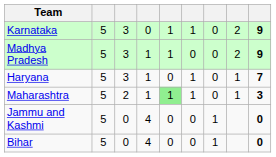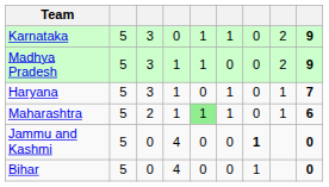 <table class="wikitable" style="text-align:center">
 <tr>
 <th style="width:120px">Team</th>
 <th style="width:25px"></th>
 <th style="width:25px"></th>
 <th style="width:25px"></th>
 <th style="width:25px"></th>
 <th style="width:25px"></th>
 <th style="width:25px"></th>
 <th style="width:25px"></th>
 <th style="width:25px"></th>
 </tr>
 <tr style="background:#cfc;">
 <td style="text-align:left"><a href='#'>Karnataka</a></td>
 <td>5</td>
 <td>3</td>
 <td>0</td>
 <td>1</td>
 <td>1</td>
 <td>0</td>
 <td>2</td>
 <td><strong>9</strong></td>
 </tr>
 <tr style="background:#cfc;">
 <td style="text-align:left"><a href='#'>Madhya Pradesh</a></td>
 <td>5</td>
 <td>3</td>
 <td>1</td>
 <td>1</td>
 <td>0</td>
 <td>0</td>
 <td>2</td>
 <td><strong>9</strong></td>
 </tr>
 <tr>
 <td style="text-align:left"><a href='#'>Haryana</a></td>
 <td>5</td>
 <td>3</td>
 <td>1</td>
 <td>0</td>
 <td>1</td>
 <td>0</td>
 <td>1</td>
 <td><strong>7</strong></td>
 </tr>
 <tr>
 <td style="text-align:left"><a href='#'>Maharashtra</a></td>
 <td>5</td>
 <td>2</td>
 <td>1</td>
 <td style="background: lightgreen;">1</td>
 <td>1</td>
 <td>0</td>
 <td>1</td>
-<td><strong>3</strong></td>
+<td><strong>6</strong></td>
 </tr>
 <tr>
 <td style="text-align:left"><a href='#'>Jammu and Kashmi</a></td>
 <td>5</td>
 <td>0</td>
 <td>4</td>
 <td>0</td>
 <td>0</td>
-<td>1</td>
+<td><strong>1</strong></td>
 <td></td>
 <td><strong>0</strong></td>
 </tr>
 <tr>
 <td style="text-align:left"><a href='#'>Bihar</a></td>
 <td>5</td>
 <td>0</td>
 <td>4</td>
 <td>0</td>
 <td>0</td>
 <td>1</td>
 <td></td>
 <td><strong>0</strong></td>
 </tr>
 </table>
